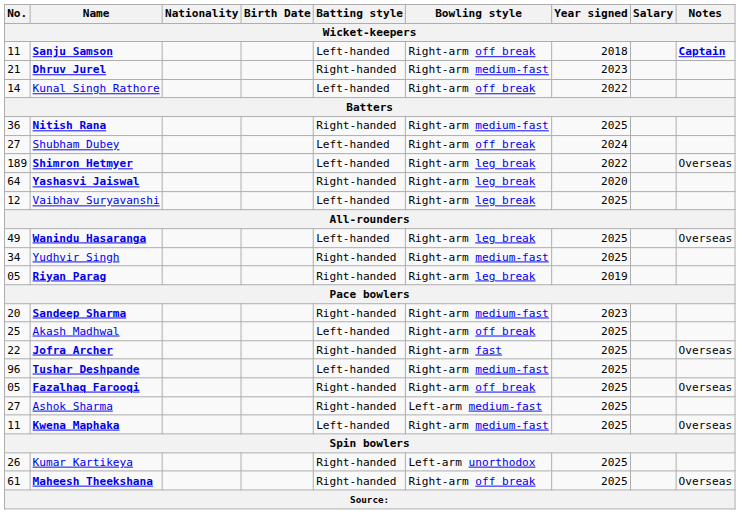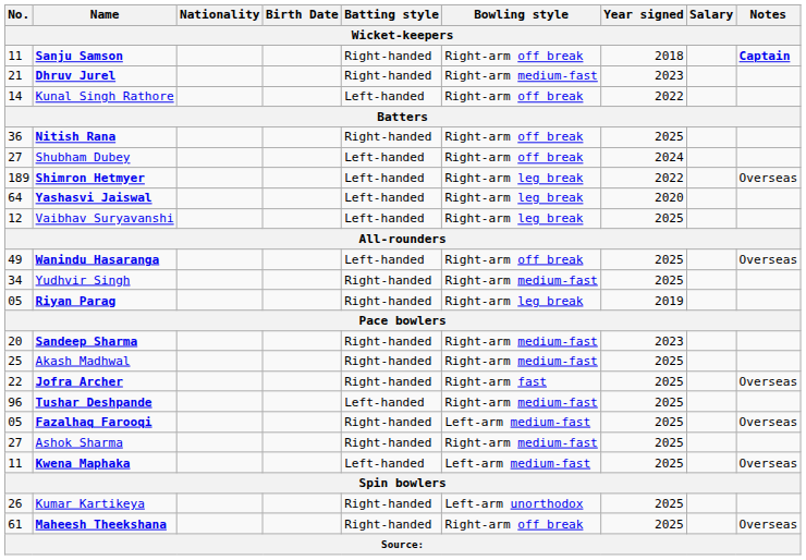 <table class="wikitable" style="font-size:90%;">
 <tr>
 <th>No.</th>
 <th>Name</th>
 <th>Nationality</th>
 <th>Birth Date</th>
 <th>Batting style</th>
 <th>Bowling style</th>
 <th>Year signed</th>
 <th>Salary</th>
 <th>Notes</th>
 </tr>
 <tr>
 <th colspan="9">Wicket-keepers</th>
 </tr>
 <tr>
 <td>11</td>
 <td><strong><a href='#'>Sanju Samson</a></strong></td>
 <td></td>
 <td></td>
-<td>Left-handed</td>
+<td>Right-handed</td>
 <td>Right-arm <a href='#'>off break</a></td>
 <td style="text-align:right;">2018</td>
 <td style="text-align:right;"></td>
 <td><strong><a href='#'>Captain</a></strong></td>
 </tr>
 <tr>
 <td>21</td>
 <td><strong><a href='#'>Dhruv Jurel</a></strong></td>
 <td></td>
 <td></td>
 <td>Right-handed</td>
 <td>Right-arm <a href='#'>medium-fast</a></td>
 <td style="text-align:right;">2023</td>
 <td style="text-align:right;"></td>
 <td></td>
 </tr>
 <tr>
 <td>14</td>
 <td><a href='#'>Kunal Singh Rathore</a></td>
 <td></td>
 <td></td>
 <td>Left-handed</td>
 <td>Right-arm <a href='#'>off break</a></td>
 <td style="text-align:right;">2022</td>
 <td style="text-align:right;"></td>
 <td></td>
 </tr>
 <tr>
 <th colspan="9">Batters</th>
 </tr>
 <tr>
 <td>36</td>
 <td><strong><a href='#'>Nitish Rana</a></strong></td>
 <td></td>
 <td></td>
 <td>Right-handed</td>
-<td>Right-arm <a href='#'>medium-fast</a></td>
+<td>Right-arm <a href='#'>off break</a></td>
 <td style="text-align:right;">2025</td>
 <td style="text-align:right;"></td>
 <td></td>
 </tr>
 <tr>
 <td>27</td>
 <td><a href='#'>Shubham Dubey</a></td>
 <td></td>
 <td></td>
 <td>Left-handed</td>
 <td>Right-arm <a href='#'>off break</a></td>
 <td style="text-align:right;">2024</td>
 <td style="text-align:right;"></td>
 <td></td>
 </tr>
 <tr>
 <td>189</td>
 <td><strong><a href='#'>Shimron Hetmyer</a></strong></td>
 <td></td>
 <td></td>
 <td>Left-handed</td>
 <td>Right-arm <a href='#'>leg break</a></td>
 <td style="text-align:right;">2022</td>
 <td style="text-align:right;"></td>
 <td>Overseas</td>
 </tr>
 <tr>
 <td>64</td>
 <td><strong><a href='#'>Yashasvi Jaiswal</a></strong></td>
 <td></td>
 <td></td>
-<td>Right-handed</td>
+<td>Left-handed</td>
 <td>Right-arm <a href='#'>leg break</a></td>
 <td style="text-align:right;">2020</td>
 <td style="text-align:right;"></td>
 <td></td>
 </tr>
 <tr>
 <td>12</td>
 <td><a href='#'>Vaibhav Suryavanshi</a></td>
 <td></td>
 <td></td>
 <td>Left-handed</td>
 <td>Right-arm <a href='#'>leg break</a></td>
 <td style="text-align:right;">2025</td>
 <td style="text-align:right;"></td>
 <td></td>
 </tr>
 <tr>
 <th colspan="9">All-rounders</th>
 </tr>
 <tr>
 <td>49</td>
 <td><strong><a href='#'>Wanindu Hasaranga</a></strong></td>
 <td></td>
 <td></td>
 <td>Left-handed</td>
-<td>Right-arm <a href='#'>leg break</a></td>
+<td>Right-arm <a href='#'>off break</a></td>
 <td style="text-align:right;">2025</td>
 <td style="text-align:right;"></td>
 <td>Overseas</td>
 </tr>
 <tr>
 <td>34</td>
 <td><a href='#'>Yudhvir Singh</a></td>
 <td></td>
 <td></td>
 <td>Right-handed</td>
 <td>Right-arm <a href='#'>medium-fast</a></td>
 <td style="text-align:right;">2025</td>
 <td style="text-align:right;"></td>
 <td></td>
 </tr>
 <tr>
 <td>05</td>
 <td><strong><a href='#'>Riyan Parag</a></strong></td>
 <td></td>
 <td></td>
 <td>Right-handed</td>
 <td>Right-arm <a href='#'>leg break</a></td>
 <td style="text-align:right;">2019</td>
 <td style="text-align:right;"></td>
 <td></td>
 </tr>
 <tr>
 <th colspan="9">Pace bowlers</th>
 </tr>
 <tr>
 <td>20</td>
 <td><strong><a href='#'>Sandeep Sharma</a></strong></td>
 <td></td>
 <td></td>
 <td>Right-handed</td>
 <td>Right-arm <a href='#'>medium-fast</a></td>
 <td style="text-align:right;">2023</td>
 <td style="text-align:right;"></td>
 <td></td>
 </tr>
 <tr>
 <td>25</td>
 <td><a href='#'>Akash Madhwal</a></td>
 <td></td>
 <td></td>
-<td>Left-handed</td>
-<td>Right-arm <a href='#'>off break</a></td>
+<td>Right-handed</td>
+<td>Right-arm <a href='#'>medium-fast</a></td>
 <td style="text-align:right;">2025</td>
 <td style="text-align:right;"></td>
 <td></td>
 </tr>
 <tr>
 <td>22</td>
 <td><strong><a href='#'>Jofra Archer</a></strong></td>
 <td></td>
 <td></td>
 <td>Right-handed</td>
 <td>Right-arm <a href='#'>fast</a></td>
 <td style="text-align:right;">2025</td>
 <td style="text-align:right;"></td>
 <td>Overseas</td>
 </tr>
 <tr>
 <td>96</td>
 <td><strong><a href='#'>Tushar Deshpande</a></strong></td>
 <td></td>
 <td></td>
 <td>Left-handed</td>
 <td>Right-arm <a href='#'>medium-fast</a></td>
 <td style="text-align:right;">2025</td>
 <td style="text-align:right;"></td>
 <td></td>
 </tr>
 <tr>
 <td>05</td>
 <td><strong><a href='#'>Fazalhaq Farooqi</a></strong></td>
 <td></td>
 <td></td>
 <td>Right-handed</td>
-<td>Right-arm <a href='#'>off break</a></td>
+<td>Left-arm <a href='#'>medium-fast</a></td>
 <td style="text-align:right;">2025</td>
 <td style="text-align:right;"></td>
 <td>Overseas</td>
 </tr>
 <tr>
 <td>27</td>
 <td><a href='#'>Ashok Sharma</a></td>
 <td></td>
 <td></td>
 <td>Right-handed</td>
-<td>Left-arm <a href='#'>medium-fast</a></td>
+<td>Right-arm <a href='#'>medium-fast</a></td>
 <td style="text-align:right;">2025</td>
 <td style="text-align:right;"></td>
 <td></td>
 </tr>
 <tr>
 <td>11</td>
 <td><strong><a href='#'>Kwena Maphaka</a></strong></td>
 <td></td>
 <td></td>
 <td>Left-handed</td>
-<td>Right-arm <a href='#'>medium-fast</a></td>
+<td>Left-arm <a href='#'>medium-fast</a></td>
 <td style="text-align:right;">2025</td>
 <td style="text-align:right;"></td>
 <td>Overseas</td>
 </tr>
 <tr>
 <th colspan="9">Spin bowlers</th>
 </tr>
 <tr>
 <td>26</td>
 <td><a href='#'>Kumar Kartikeya</a></td>
 <td></td>
 <td></td>
 <td>Right-handed</td>
 <td>Left-arm <a href='#'>unorthodox</a></td>
 <td style="text-align:right;">2025</td>
 <td style="text-align:right;"></td>
 <td></td>
 </tr>
 <tr>
 <td>61</td>
 <td><strong><a href='#'>Maheesh Theekshana</a></strong></td>
 <td></td>
 <td></td>
 <td>Right-handed</td>
 <td>Right-arm <a href='#'>off break</a></td>
 <td style="text-align:right;">2025</td>
 <td style="text-align:right;"></td>
 <td>Overseas</td>
 </tr>
 <tr>
 <th colspan="9" style="text-align:center;"><small>Source: </small></th>
 </tr>
 </table>
